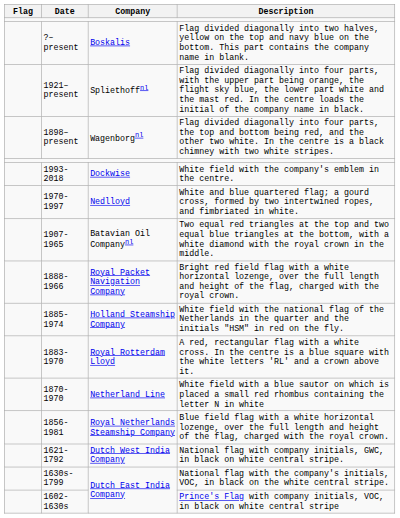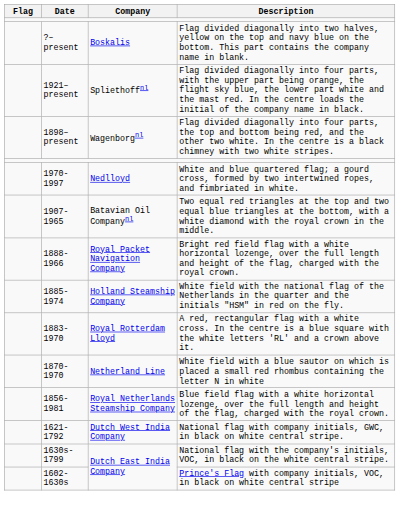 <table class="wikitable">
 <tr>
 <th style="width:110px">Flag</th>
 <th style="width:100px">Date</th>
 <th style="width:250px">Company</th>
 <th style="width:1024px">Description</th>
 </tr>
 <tr>
 <td colspan="4"><strong></strong></td>
 </tr>
 <tr>
 <td></td>
 <td>?–present</td>
 <td><a href='#'>Boskalis</a></td>
 <td>Flag divided diagonally into two halves, yellow on the top and navy blue on the bottom. This part contains the company name in blank.</td>
 </tr>
 <tr>
 <td></td>
 <td>1921–present</td>
 <td>Spliethoff<sup><a href='#'>nl</a></sup></td>
 <td>Flag divided diagonally into four parts, with the upper part being orange, the flight sky blue, the lower part white and the mast red. In the centre loads the initial of the company name in black.</td>
 </tr>
 <tr>
 <td></td>
 <td>1898–present</td>
 <td>Wagenborg<sup><a href='#'>nl</a></sup></td>
 <td>Flag divided diagonally into four parts, the top and bottom being red, and the other two white. In the centre is a black chimney with two white stripes.</td>
 </tr>
 <tr>
 <td colspan="4"><strong></strong></td>
-</tr>
-<tr>
-<td></td>
-<td>1993-2018</td>
-<td><a href='#'>Dockwise</a></td>
-<td>White field with the company's emblem in the centre.</td>
 </tr>
 <tr>
 <td></td>
 <td>1970-1997</td>
 <td><a href='#'>Nedlloyd</a></td>
 <td>White and blue quartered flag; a gourd cross, formed by two intertwined ropes, and fimbriated in white.</td>
 </tr>
 <tr>
 <td></td>
 <td>1907-1965</td>
 <td>Batavian Oil Company<sup><a href='#'>nl</a></sup></td>
 <td>Two equal red triangles at the top and two equal blue triangles at the bottom, with a white diamond with the royal crown in the middle.</td>
 </tr>
 <tr>
 <td></td>
 <td>1888-1966</td>
 <td><a href='#'>Royal Packet Navigation Company</a></td>
 <td>Bright red field flag with a white horizontal lozenge, over the full length and height of the flag, charged with the royal crown.</td>
 </tr>
 <tr>
 <td></td>
 <td>1885-1974</td>
 <td><a href='#'>Holland Steamship Company</a></td>
 <td>White field with the national flag of the Netherlands in the quarter and the initials "HSM" in red on the fly.</td>
 </tr>
 <tr>
 <td></td>
 <td>1883-1970</td>
 <td><a href='#'>Royal Rotterdam Lloyd</a></td>
 <td>A red, rectangular flag with a white cross. In the centre is a blue square with the white letters 'RL' and a crown above it.</td>
 </tr>
 <tr>
 <td></td>
 <td>1870-1970</td>
 <td><a href='#'>Netherland Line</a></td>
 <td>White field with a blue sautor on which is placed a small red rhombus containing the letter N in white</td>
 </tr>
 <tr>
 <td></td>
 <td>1856-1981</td>
 <td><a href='#'>Royal Netherlands Steamship Company</a></td>
 <td>Blue field flag with a white horizontal lozenge, over the full length and height of the flag, charged with the royal crown.</td>
 </tr>
 <tr>
 <td></td>
 <td>1621-1792</td>
 <td><a href='#'>Dutch West India Company</a></td>
 <td>National flag with company initials, GWC, in black on white central stripe.</td>
 </tr>
 <tr>
 <td></td>
 <td>1630s-1799</td>
 <td rowspan="2"><a href='#'>Dutch East India Company</a></td>
 <td>National flag with the company's initials, VOC, in black on the white central stripe.</td>
 </tr>
 <tr>
 <td></td>
 <td>1602-1630s</td>
 <td><a href='#'>Prince's Flag</a> with company initials, VOC, in black on white central stripe</td>
 </tr>
 </table>
